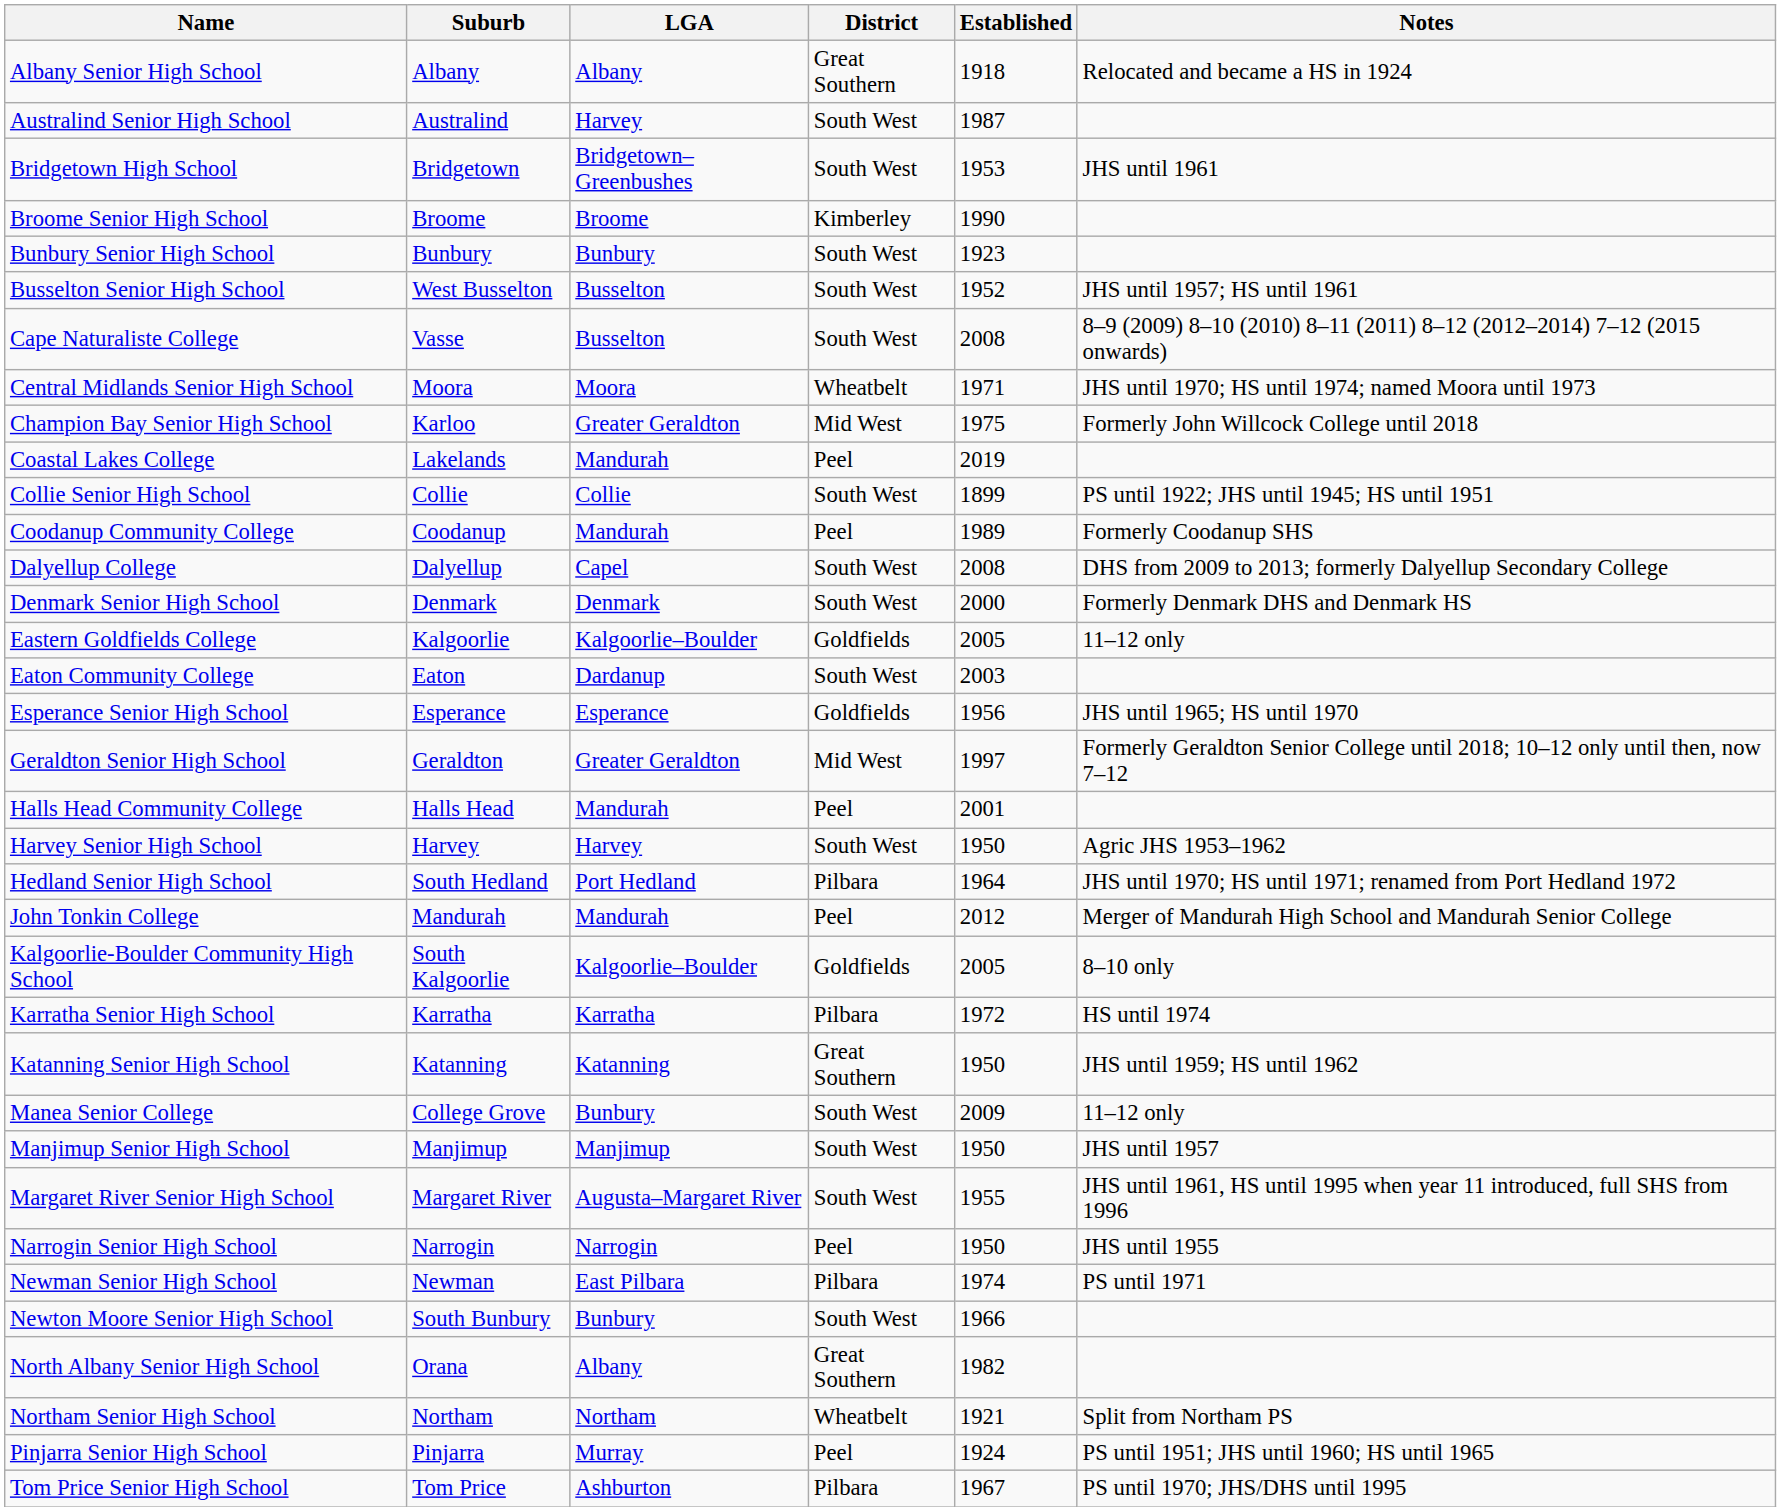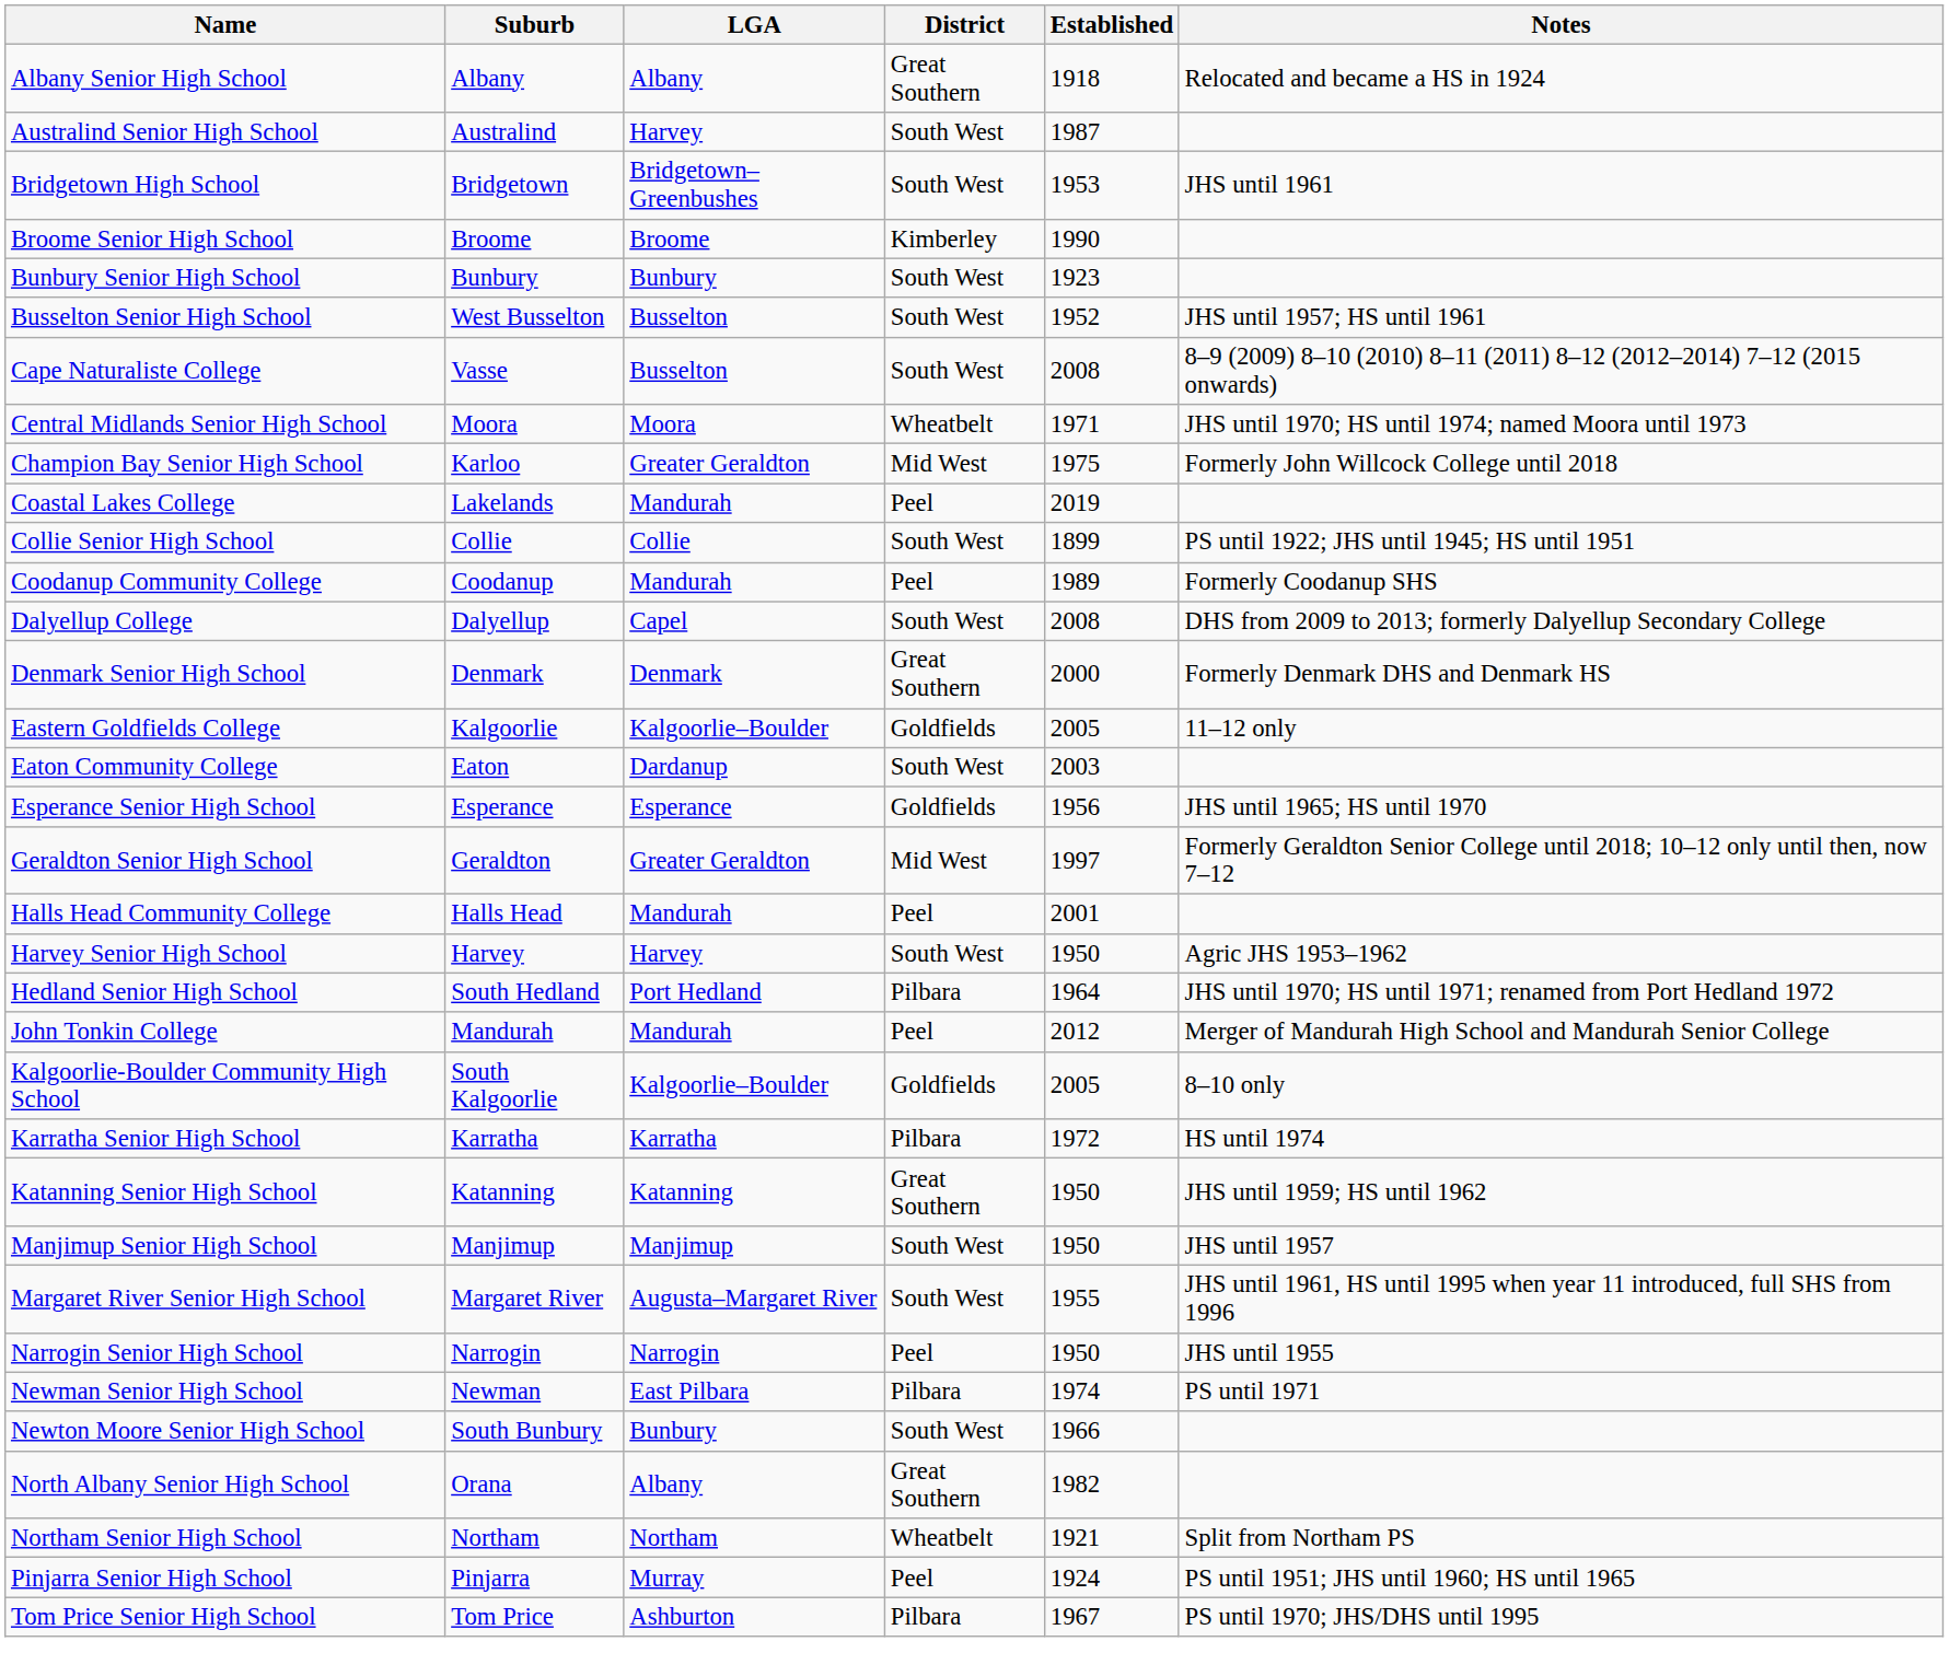 <table class="wikitable sortable">
 <tr>
 <th>Name</th>
 <th>Suburb</th>
 <th>LGA</th>
 <th>District</th>
 <th>Established</th>
 <th>Notes</th>
 </tr>
 <tr>
 <td><a href='#'>Albany Senior High School</a></td>
 <td><a href='#'>Albany</a></td>
 <td><a href='#'>Albany</a></td>
 <td>Great Southern</td>
 <td>1918</td>
 <td>Relocated and became a HS in 1924</td>
 </tr>
 <tr>
 <td><a href='#'>Australind Senior High School</a></td>
 <td><a href='#'>Australind</a></td>
 <td><a href='#'>Harvey</a></td>
 <td>South West</td>
 <td>1987</td>
 <td></td>
 </tr>
 <tr>
 <td><a href='#'>Bridgetown High School</a></td>
 <td><a href='#'>Bridgetown</a></td>
 <td><a href='#'>Bridgetown–Greenbushes</a></td>
 <td>South West</td>
 <td>1953</td>
 <td>JHS until 1961</td>
 </tr>
 <tr>
 <td><a href='#'>Broome Senior High School</a></td>
 <td><a href='#'>Broome</a></td>
 <td><a href='#'>Broome</a></td>
 <td>Kimberley</td>
 <td>1990</td>
 <td></td>
 </tr>
 <tr>
 <td><a href='#'>Bunbury Senior High School</a></td>
 <td><a href='#'>Bunbury</a></td>
 <td><a href='#'>Bunbury</a></td>
 <td>South West</td>
 <td>1923</td>
 <td></td>
 </tr>
 <tr>
 <td><a href='#'>Busselton Senior High School</a></td>
 <td><a href='#'>West Busselton</a></td>
 <td><a href='#'>Busselton</a></td>
 <td>South West</td>
 <td>1952</td>
 <td>JHS until 1957; HS until 1961</td>
 </tr>
 <tr>
 <td><a href='#'>Cape Naturaliste College</a></td>
 <td><a href='#'>Vasse</a></td>
 <td><a href='#'>Busselton</a></td>
 <td>South West</td>
 <td>2008</td>
 <td>8–9 (2009) 8–10 (2010) 8–11 (2011) 8–12 (2012–2014) 7–12 (2015 onwards)</td>
 </tr>
 <tr>
 <td><a href='#'>Central Midlands Senior High School</a></td>
 <td><a href='#'>Moora</a></td>
 <td><a href='#'>Moora</a></td>
 <td>Wheatbelt</td>
 <td>1971</td>
 <td>JHS until 1970; HS until 1974; named Moora until 1973</td>
 </tr>
 <tr>
 <td><a href='#'>Champion Bay Senior High School</a></td>
 <td><a href='#'>Karloo</a></td>
 <td><a href='#'>Greater Geraldton</a></td>
 <td>Mid West</td>
 <td>1975</td>
 <td>Formerly John Willcock College until 2018</td>
 </tr>
 <tr>
 <td><a href='#'>Coastal Lakes College</a></td>
 <td><a href='#'>Lakelands</a></td>
 <td><a href='#'>Mandurah</a></td>
 <td>Peel</td>
 <td>2019</td>
 <td></td>
 </tr>
 <tr>
 <td><a href='#'>Collie Senior High School</a></td>
 <td><a href='#'>Collie</a></td>
 <td><a href='#'>Collie</a></td>
 <td>South West</td>
 <td>1899</td>
 <td>PS until 1922; JHS until 1945; HS until 1951</td>
 </tr>
 <tr>
 <td><a href='#'>Coodanup Community College</a></td>
 <td><a href='#'>Coodanup</a></td>
 <td><a href='#'>Mandurah</a></td>
 <td>Peel</td>
 <td>1989</td>
 <td>Formerly Coodanup SHS</td>
 </tr>
 <tr>
 <td><a href='#'>Dalyellup College</a></td>
 <td><a href='#'>Dalyellup</a></td>
 <td><a href='#'>Capel</a></td>
 <td>South West</td>
 <td>2008</td>
 <td>DHS from 2009 to 2013; formerly Dalyellup Secondary College</td>
 </tr>
 <tr>
 <td><a href='#'>Denmark Senior High School</a></td>
 <td><a href='#'>Denmark</a></td>
 <td><a href='#'>Denmark</a></td>
-<td>South West</td>
+<td>Great Southern</td>
 <td>2000</td>
 <td>Formerly Denmark DHS and Denmark HS</td>
 </tr>
 <tr>
 <td><a href='#'>Eastern Goldfields College</a></td>
 <td><a href='#'>Kalgoorlie</a></td>
 <td><a href='#'>Kalgoorlie–Boulder</a></td>
 <td>Goldfields</td>
 <td>2005</td>
 <td>11–12 only</td>
 </tr>
 <tr>
 <td><a href='#'>Eaton Community College</a></td>
 <td><a href='#'>Eaton</a></td>
 <td><a href='#'>Dardanup</a></td>
 <td>South West</td>
 <td>2003</td>
 <td></td>
 </tr>
 <tr>
 <td><a href='#'>Esperance Senior High School</a></td>
 <td><a href='#'>Esperance</a></td>
 <td><a href='#'>Esperance</a></td>
 <td>Goldfields</td>
 <td>1956</td>
 <td>JHS until 1965; HS until 1970</td>
 </tr>
 <tr>
 <td><a href='#'>Geraldton Senior High School</a></td>
 <td><a href='#'>Geraldton</a></td>
 <td><a href='#'>Greater Geraldton</a></td>
 <td>Mid West</td>
 <td>1997</td>
 <td>Formerly Geraldton Senior College until 2018; 10–12 only until then, now 7–12</td>
 </tr>
 <tr>
 <td><a href='#'>Halls Head Community College</a></td>
 <td><a href='#'>Halls Head</a></td>
 <td><a href='#'>Mandurah</a></td>
 <td>Peel</td>
 <td>2001</td>
 <td></td>
 </tr>
 <tr>
 <td><a href='#'>Harvey Senior High School</a></td>
 <td><a href='#'>Harvey</a></td>
 <td><a href='#'>Harvey</a></td>
 <td>South West</td>
 <td>1950</td>
 <td>Agric JHS 1953–1962</td>
 </tr>
 <tr>
 <td><a href='#'>Hedland Senior High School</a></td>
 <td><a href='#'>South Hedland</a></td>
 <td><a href='#'>Port Hedland</a></td>
 <td>Pilbara</td>
 <td>1964</td>
 <td>JHS until 1970; HS until 1971; renamed from Port Hedland 1972</td>
 </tr>
 <tr>
 <td><a href='#'>John Tonkin College</a></td>
 <td><a href='#'>Mandurah</a></td>
 <td><a href='#'>Mandurah</a></td>
 <td>Peel</td>
 <td>2012</td>
 <td>Merger of Mandurah High School and Mandurah Senior College</td>
 </tr>
 <tr>
 <td><a href='#'>Kalgoorlie-Boulder Community High School</a></td>
 <td><a href='#'>South Kalgoorlie</a></td>
 <td><a href='#'>Kalgoorlie–Boulder</a></td>
 <td>Goldfields</td>
 <td>2005</td>
 <td>8–10 only</td>
 </tr>
 <tr>
 <td><a href='#'>Karratha Senior High School</a></td>
 <td><a href='#'>Karratha</a></td>
 <td><a href='#'>Karratha</a></td>
 <td>Pilbara</td>
 <td>1972</td>
 <td>HS until 1974</td>
 </tr>
 <tr>
 <td><a href='#'>Katanning Senior High School</a></td>
 <td><a href='#'>Katanning</a></td>
 <td><a href='#'>Katanning</a></td>
 <td>Great Southern</td>
 <td>1950</td>
 <td>JHS until 1959; HS until 1962</td>
 </tr>
 <tr>
-<td><a href='#'>Manea Senior College</a></td>
-<td><a href='#'>College Grove</a></td>
-<td><a href='#'>Bunbury</a></td>
-<td>South West</td>
-<td>2009</td>
-<td>11–12 only</td>
-</tr>
-<tr>
 <td><a href='#'>Manjimup Senior High School</a></td>
 <td><a href='#'>Manjimup</a></td>
 <td><a href='#'>Manjimup</a></td>
 <td>South West</td>
 <td>1950</td>
 <td>JHS until 1957</td>
 </tr>
 <tr>
 <td><a href='#'>Margaret River Senior High School</a></td>
 <td><a href='#'>Margaret River</a></td>
 <td><a href='#'>Augusta–Margaret River</a></td>
 <td>South West</td>
 <td>1955</td>
 <td>JHS until 1961, HS until 1995 when year 11 introduced, full SHS from 1996</td>
 </tr>
 <tr>
 <td><a href='#'>Narrogin Senior High School</a></td>
 <td><a href='#'>Narrogin</a></td>
 <td><a href='#'>Narrogin</a></td>
 <td>Peel</td>
 <td>1950</td>
 <td>JHS until 1955</td>
 </tr>
 <tr>
 <td><a href='#'>Newman Senior High School</a></td>
 <td><a href='#'>Newman</a></td>
 <td><a href='#'>East Pilbara</a></td>
 <td>Pilbara</td>
 <td>1974</td>
 <td>PS until 1971</td>
 </tr>
 <tr>
 <td><a href='#'>Newton Moore Senior High School</a></td>
 <td><a href='#'>South Bunbury</a></td>
 <td><a href='#'>Bunbury</a></td>
 <td>South West</td>
 <td>1966</td>
 <td></td>
 </tr>
 <tr>
 <td><a href='#'>North Albany Senior High School</a></td>
 <td><a href='#'>Orana</a></td>
 <td><a href='#'>Albany</a></td>
 <td>Great Southern</td>
 <td>1982</td>
 <td></td>
 </tr>
 <tr>
 <td><a href='#'>Northam Senior High School</a></td>
 <td><a href='#'>Northam</a></td>
 <td><a href='#'>Northam</a></td>
 <td>Wheatbelt</td>
 <td>1921</td>
 <td>Split from Northam PS</td>
 </tr>
 <tr>
 <td><a href='#'>Pinjarra Senior High School</a></td>
 <td><a href='#'>Pinjarra</a></td>
 <td><a href='#'>Murray</a></td>
 <td>Peel</td>
 <td>1924</td>
 <td>PS until 1951; JHS until 1960; HS until 1965</td>
 </tr>
 <tr>
 <td><a href='#'>Tom Price Senior High School</a></td>
 <td><a href='#'>Tom Price</a></td>
 <td><a href='#'>Ashburton</a></td>
 <td>Pilbara</td>
 <td>1967</td>
 <td>PS until 1970; JHS/DHS until 1995</td>
 </tr>
 </table>
